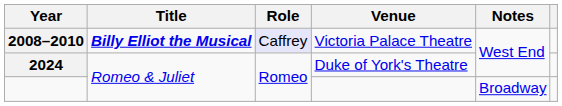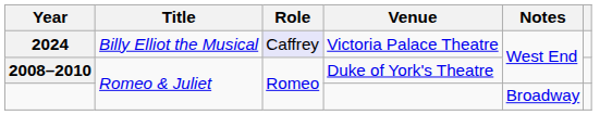 <table class="wikitable sortable plainrowheaders unsortable">
 <tr>
 <th scope="col">Year</th>
 <th scope="col">Title</th>
 <th scope="col">Role</th>
 <th scope="col">Venue</th>
 <th scope=col>Notes</th>
 <th scope="col" class="unsortable"></th>
 </tr>
 <tr>
-<th scope=row>2008–2010</th>
-<td><strong><em><a href='#'>Billy Elliot the Musical</a></em></strong></td>
+<th scope=row>2024</th>
+<td><em><a href='#'>Billy Elliot the Musical</a></em></td>
 <td style="background: lavender;"> Caffrey</td>
 <td><a href='#'>Victoria Palace Theatre</a></td>
 <td rowspan=2><a href='#'>West End</a></td>
 <td style="text-align:center;"></td>
 </tr>
 <tr>
-<th scope=row>2024</th>
+<th scope=row>2008–2010</th>
 <td rowspan=2><em><a href='#'>Romeo & Juliet</a></em></td>
 <td rowspan=2><a href='#'>Romeo</a></td>
 <td><a href='#'>Duke of York's Theatre</a></td>
 <td style="text-align:center;"></td>
 </tr>
 <tr>
 <td></td>
 <td></td>
 <td><a href='#'>Broadway</a></td>
 <td style="text-align:center;"></td>
 </tr>
 </table>
